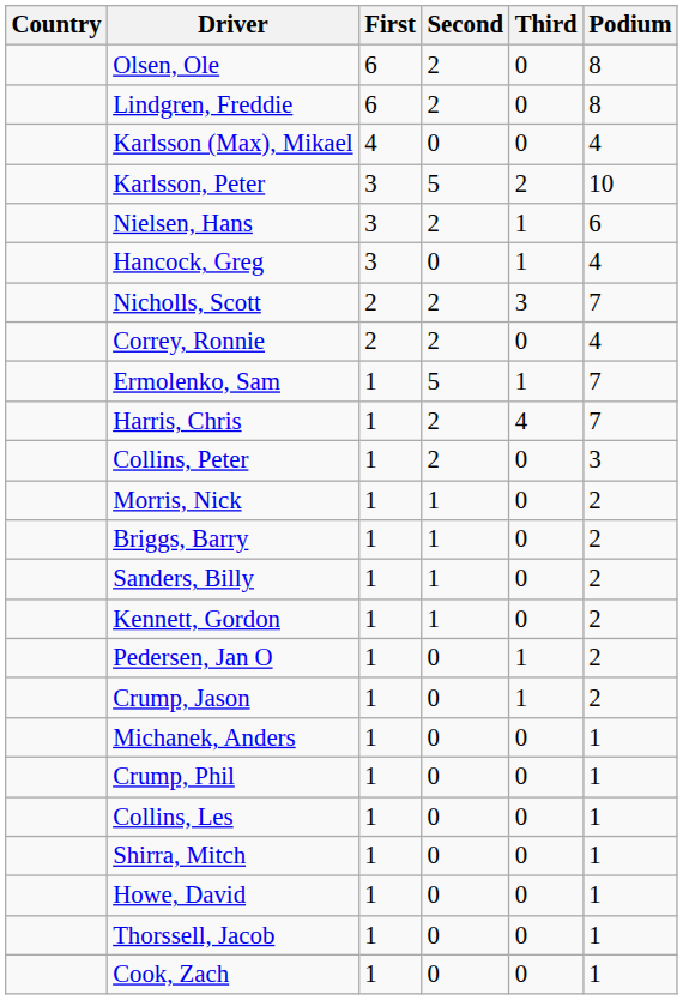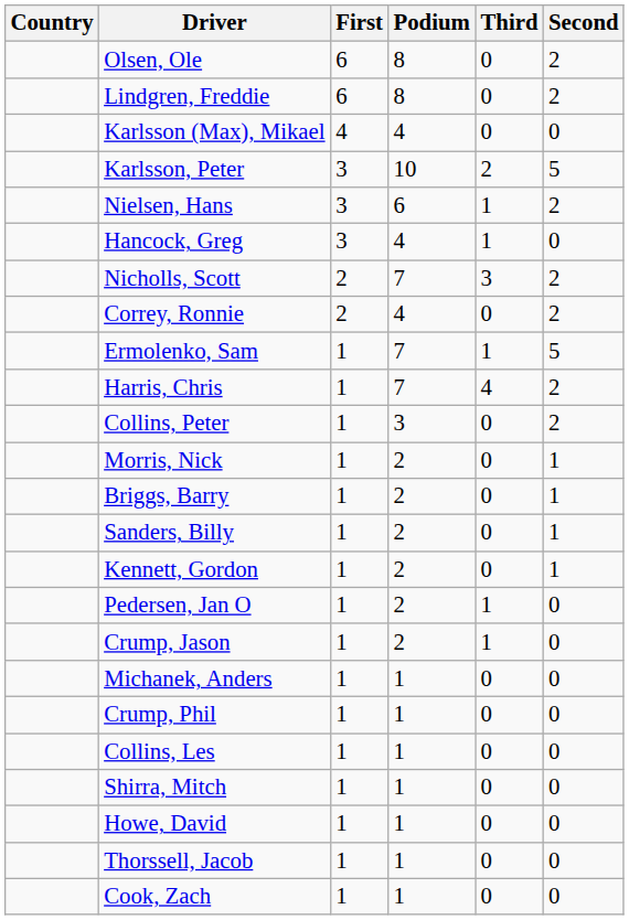 <table class="wikitable sortable" style="font-size:100%; text-align:left">
 <tr>
 <th>Country</th>
 <th>Driver</th>
 <th>First</th>
+<th>Podium</th>
+<th>Third</th>
 <th>Second</th>
-<th>Third</th>
-<th>Podium</th>
 </tr>
 <tr>
 <td></td>
 <td><a href='#'>Olsen, Ole</a></td>
 <td>6</td>
+<td>8</td>
+<td>0</td>
 <td>2</td>
-<td>0</td>
-<td>8</td>
 </tr>
 <tr>
 <td></td>
 <td><a href='#'>Lindgren, Freddie</a></td>
 <td>6</td>
+<td>8</td>
+<td>0</td>
 <td>2</td>
-<td>0</td>
-<td>8</td>
 </tr>
 <tr>
 <td></td>
 <td><a href='#'>Karlsson (Max), Mikael</a></td>
 <td>4</td>
+<td>4</td>
 <td>0</td>
 <td>0</td>
-<td>4</td>
 </tr>
 <tr>
 <td></td>
 <td><a href='#'>Karlsson, Peter</a></td>
 <td>3</td>
+<td>10</td>
+<td>2</td>
 <td>5</td>
-<td>2</td>
-<td>10</td>
 </tr>
 <tr>
 <td></td>
 <td><a href='#'>Nielsen, Hans</a></td>
 <td>3</td>
+<td>6</td>
+<td>1</td>
 <td>2</td>
-<td>1</td>
-<td>6</td>
 </tr>
 <tr>
 <td></td>
 <td><a href='#'>Hancock, Greg</a></td>
 <td>3</td>
+<td>4</td>
+<td>1</td>
 <td>0</td>
-<td>1</td>
-<td>4</td>
 </tr>
 <tr>
 <td></td>
 <td><a href='#'>Nicholls, Scott</a></td>
 <td>2</td>
+<td>7</td>
+<td>3</td>
 <td>2</td>
-<td>3</td>
-<td>7</td>
 </tr>
 <tr>
 <td></td>
 <td><a href='#'>Correy, Ronnie</a></td>
 <td>2</td>
+<td>4</td>
+<td>0</td>
 <td>2</td>
-<td>0</td>
-<td>4</td>
 </tr>
 <tr>
 <td></td>
 <td><a href='#'>Ermolenko, Sam</a></td>
 <td>1</td>
+<td>7</td>
+<td>1</td>
 <td>5</td>
-<td>1</td>
-<td>7</td>
 </tr>
 <tr>
 <td></td>
 <td><a href='#'>Harris, Chris</a></td>
 <td>1</td>
+<td>7</td>
+<td>4</td>
 <td>2</td>
-<td>4</td>
-<td>7</td>
 </tr>
 <tr>
 <td></td>
 <td><a href='#'>Collins, Peter</a></td>
 <td>1</td>
+<td>3</td>
+<td>0</td>
 <td>2</td>
-<td>0</td>
-<td>3</td>
 </tr>
 <tr>
 <td></td>
 <td><a href='#'>Morris, Nick</a></td>
 <td>1</td>
+<td>2</td>
+<td>0</td>
 <td>1</td>
-<td>0</td>
-<td>2</td>
 </tr>
 <tr>
 <td></td>
 <td><a href='#'>Briggs, Barry</a></td>
 <td>1</td>
+<td>2</td>
+<td>0</td>
 <td>1</td>
-<td>0</td>
-<td>2</td>
 </tr>
 <tr>
 <td></td>
 <td><a href='#'>Sanders, Billy</a></td>
 <td>1</td>
+<td>2</td>
+<td>0</td>
 <td>1</td>
-<td>0</td>
-<td>2</td>
 </tr>
 <tr>
 <td></td>
 <td><a href='#'>Kennett, Gordon</a></td>
 <td>1</td>
+<td>2</td>
+<td>0</td>
 <td>1</td>
-<td>0</td>
-<td>2</td>
 </tr>
 <tr>
 <td></td>
 <td><a href='#'>Pedersen, Jan O</a></td>
 <td>1</td>
+<td>2</td>
+<td>1</td>
 <td>0</td>
-<td>1</td>
-<td>2</td>
 </tr>
 <tr>
 <td></td>
 <td><a href='#'>Crump, Jason</a></td>
 <td>1</td>
+<td>2</td>
+<td>1</td>
 <td>0</td>
-<td>1</td>
-<td>2</td>
 </tr>
 <tr>
 <td></td>
 <td><a href='#'>Michanek, Anders</a></td>
 <td>1</td>
+<td>1</td>
 <td>0</td>
 <td>0</td>
-<td>1</td>
 </tr>
 <tr>
 <td></td>
 <td><a href='#'>Crump, Phil</a></td>
 <td>1</td>
+<td>1</td>
 <td>0</td>
 <td>0</td>
-<td>1</td>
 </tr>
 <tr>
 <td></td>
 <td><a href='#'>Collins, Les</a></td>
 <td>1</td>
+<td>1</td>
 <td>0</td>
 <td>0</td>
-<td>1</td>
 </tr>
 <tr>
 <td></td>
 <td><a href='#'>Shirra, Mitch</a></td>
 <td>1</td>
+<td>1</td>
 <td>0</td>
 <td>0</td>
-<td>1</td>
 </tr>
 <tr>
 <td></td>
 <td><a href='#'>Howe, David</a></td>
 <td>1</td>
+<td>1</td>
 <td>0</td>
 <td>0</td>
-<td>1</td>
 </tr>
 <tr>
 <td></td>
 <td><a href='#'>Thorssell, Jacob</a></td>
 <td>1</td>
+<td>1</td>
 <td>0</td>
 <td>0</td>
-<td>1</td>
 </tr>
 <tr>
 <td></td>
 <td><a href='#'>Cook, Zach</a></td>
 <td>1</td>
+<td>1</td>
 <td>0</td>
 <td>0</td>
-<td>1</td>
 </tr>
 </table>
